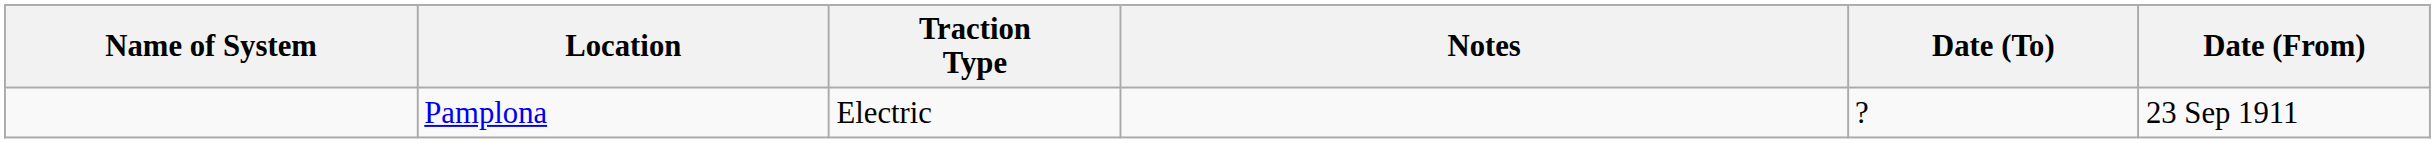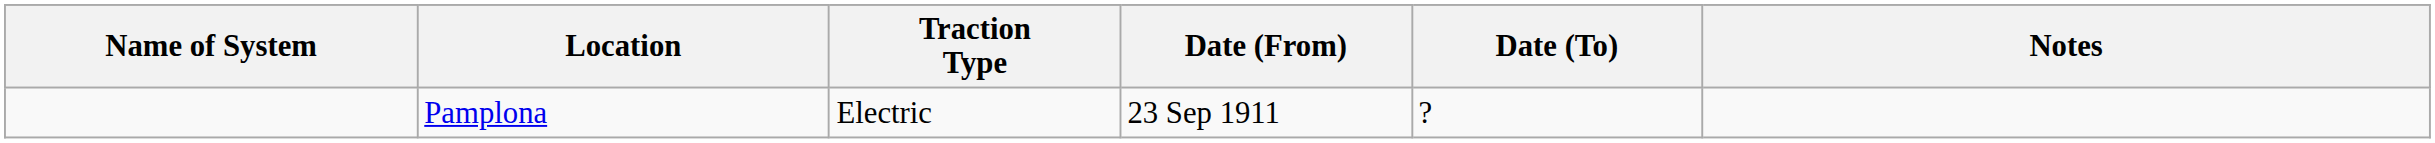 <table class="wikitable" style="width:100%;">
 <tr>
 <th style="width:17%;">Name of System</th>
 <th style="width:17%;">Location</th>
 <th style="width:12%;">Traction<br>Type</th>
+<th style="width:12%;">Date (From)</th>
+<th style="width:12%;">Date (To)</th>
 <th style="width:30%;">Notes</th>
-<th style="width:12%;">Date (To)</th>
-<th style="width:12%;">Date (From)</th>
 </tr>
 <tr>
 <td> </td>
 <td><a href='#'>Pamplona</a></td>
 <td>Electric</td>
+<td>23 Sep 1911</td>
+<td>?</td>
 <td> </td>
-<td>?</td>
-<td>23 Sep 1911</td>
 </tr>
 </table>
